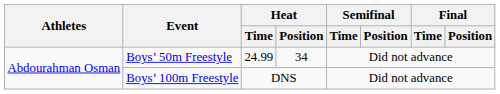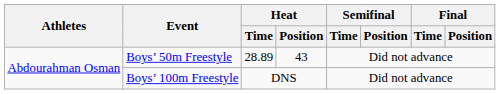 <table class="wikitable" border="1" style="font-size:90%">
 <tr>
 <th rowspan=2>Athletes</th>
 <th rowspan=2>Event</th>
 <th colspan=2>Heat</th>
 <th colspan=2>Semifinal</th>
 <th colspan=2>Final</th>
 </tr>
 <tr>
 <th>Time</th>
 <th>Position</th>
 <th>Time</th>
 <th>Position</th>
 <th>Time</th>
 <th>Position</th>
 </tr>
 <tr>
 <td rowspan=2><a href='#'>Abdourahman Osman</a></td>
 <td><a href='#'>Boys’ 50m Freestyle</a></td>
-<td align=center>24.99</td>
-<td align=center>34</td>
+<td align=center>28.89</td>
+<td align=center>43</td>
 <td colspan="4" align=center>Did not advance</td>
 </tr>
 <tr>
 <td><a href='#'>Boys’ 100m Freestyle</a></td>
 <td colspan="2" align=center>DNS</td>
 <td colspan="4" align=center>Did not advance</td>
 </tr>
 </table>
